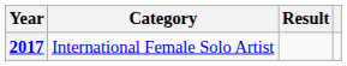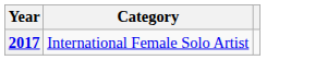 <table class="wikitable sortable plainrowheaders">
 <tr>
 <th scope="col">Year</th>
 <th scope="col">Category</th>
-<th scope="col">Result</th>
 <th scope="col"></th>
 </tr>
 <tr>
 <th scope="row"><a href='#'>2017</a></th>
 <td><a href='#'>International Female Solo Artist</a></td>
-<td></td>
 <td align="center"></td>
 </tr>
 </table>
